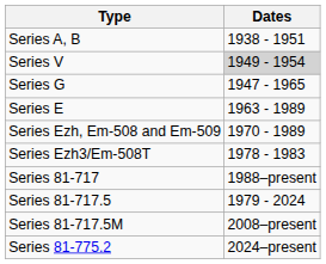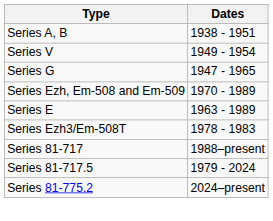 <table class=wikitable>
 <tr>
 <th>Type</th>
 <th>Dates</th>
 </tr>
 <tr>
 <td>Series A, B</td>
 <td>1938 - 1951</td>
 </tr>
 <tr>
 <td>Series V</td>
-<td style="background: lightgrey;">1949 - 1954</td>
+<td>1949 - 1954</td>
 </tr>
 <tr>
 <td>Series G</td>
 <td>1947 - 1965</td>
 </tr>
 <tr>
+<td>Series Ezh, Em-508 and Em-509</td>
+<td>1970 - 1989</td>
+</tr>
+<tr>
 <td>Series E</td>
 <td>1963 - 1989</td>
-</tr>
-<tr>
-<td>Series Ezh, Em-508 and Em-509</td>
-<td>1970 - 1989</td>
 </tr>
 <tr>
 <td>Series Ezh3/Em-508T</td>
 <td>1978 - 1983</td>
 </tr>
 <tr>
 <td>Series 81-717</td>
 <td>1988–present</td>
 </tr>
 <tr>
 <td>Series 81-717.5</td>
 <td>1979 - 2024</td>
 </tr>
 <tr>
-<td>Series 81-717.5M</td>
-<td>2008–present</td>
-</tr>
-<tr>
 <td>Series <a href='#'>81-775.2</a></td>
 <td>2024–present</td>
 </tr>
 </table>
